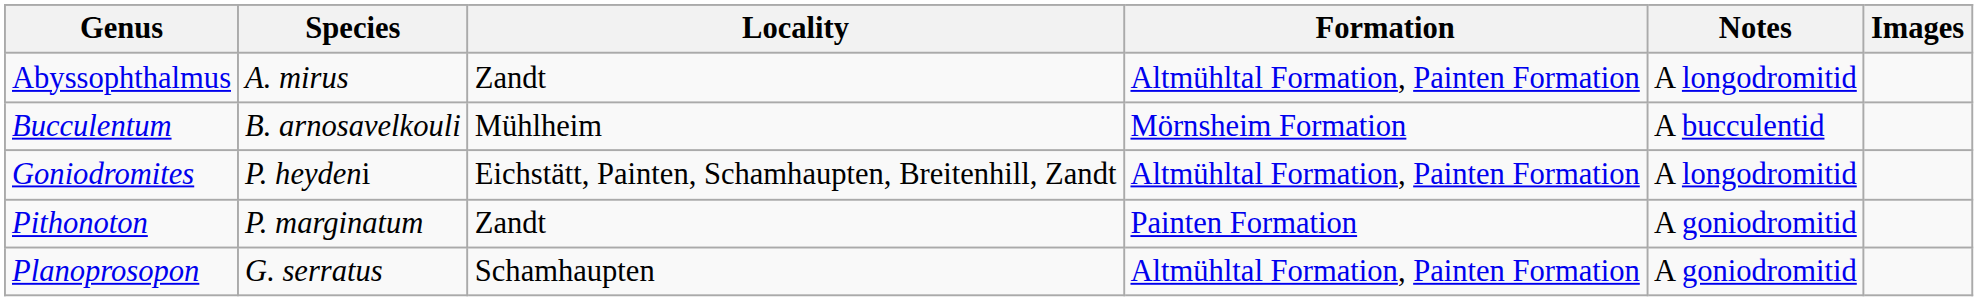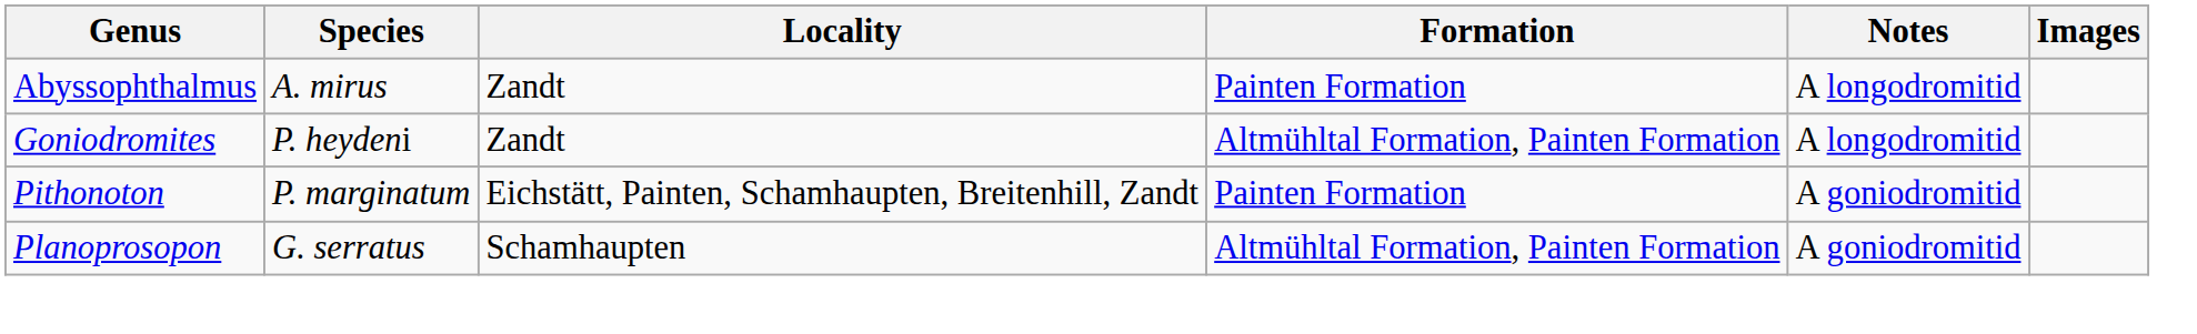 <table class="wikitable">
 <tr>
 <th>Genus</th>
 <th>Species</th>
 <th>Locality</th>
 <th>Formation</th>
 <th>Notes</th>
 <th>Images</th>
 </tr>
 <tr>
 <td><a href='#'>Abyssophthalmus</a></td>
 <td><em>A. mirus</em></td>
 <td>Zandt</td>
-<td><a href='#'>Altmühltal Formation</a>, <a href='#'>Painten Formation</a></td>
+<td><a href='#'>Painten Formation</a></td>
 <td>A <a href='#'>longodromitid</a></td>
-<td></td>
-</tr>
-<tr>
-<td><em><a href='#'>Bucculentum</a></em></td>
-<td><em>B. arnosavelkouli</em></td>
-<td>Mühlheim</td>
-<td><a href='#'>Mörnsheim Formation</a></td>
-<td>A <a href='#'>bucculentid</a></td>
 <td></td>
 </tr>
 <tr>
 <td><em><a href='#'>Goniodromites</a></em></td>
 <td><em>P. heyden</em>i</td>
-<td>Eichstätt, Painten, Schamhaupten, Breitenhill, Zandt</td>
+<td>Zandt</td>
 <td><a href='#'>Altmühltal Formation</a>, <a href='#'>Painten Formation</a></td>
 <td>A <a href='#'>longodromitid</a></td>
 <td></td>
 </tr>
 <tr>
 <td><em><a href='#'>Pithonoton</a></em></td>
 <td><em>P. marginatum</em></td>
-<td>Zandt</td>
+<td>Eichstätt, Painten, Schamhaupten, Breitenhill, Zandt</td>
 <td><a href='#'>Painten Formation</a></td>
 <td>A <a href='#'>goniodromitid</a></td>
 <td></td>
 </tr>
 <tr>
 <td><em><a href='#'>Planoprosopon</a></em></td>
 <td><em>G. serratus</em></td>
 <td>Schamhaupten</td>
 <td><a href='#'>Altmühltal Formation</a>, <a href='#'>Painten Formation</a></td>
 <td>A <a href='#'>goniodromitid</a></td>
 <td></td>
 </tr>
 </table>
